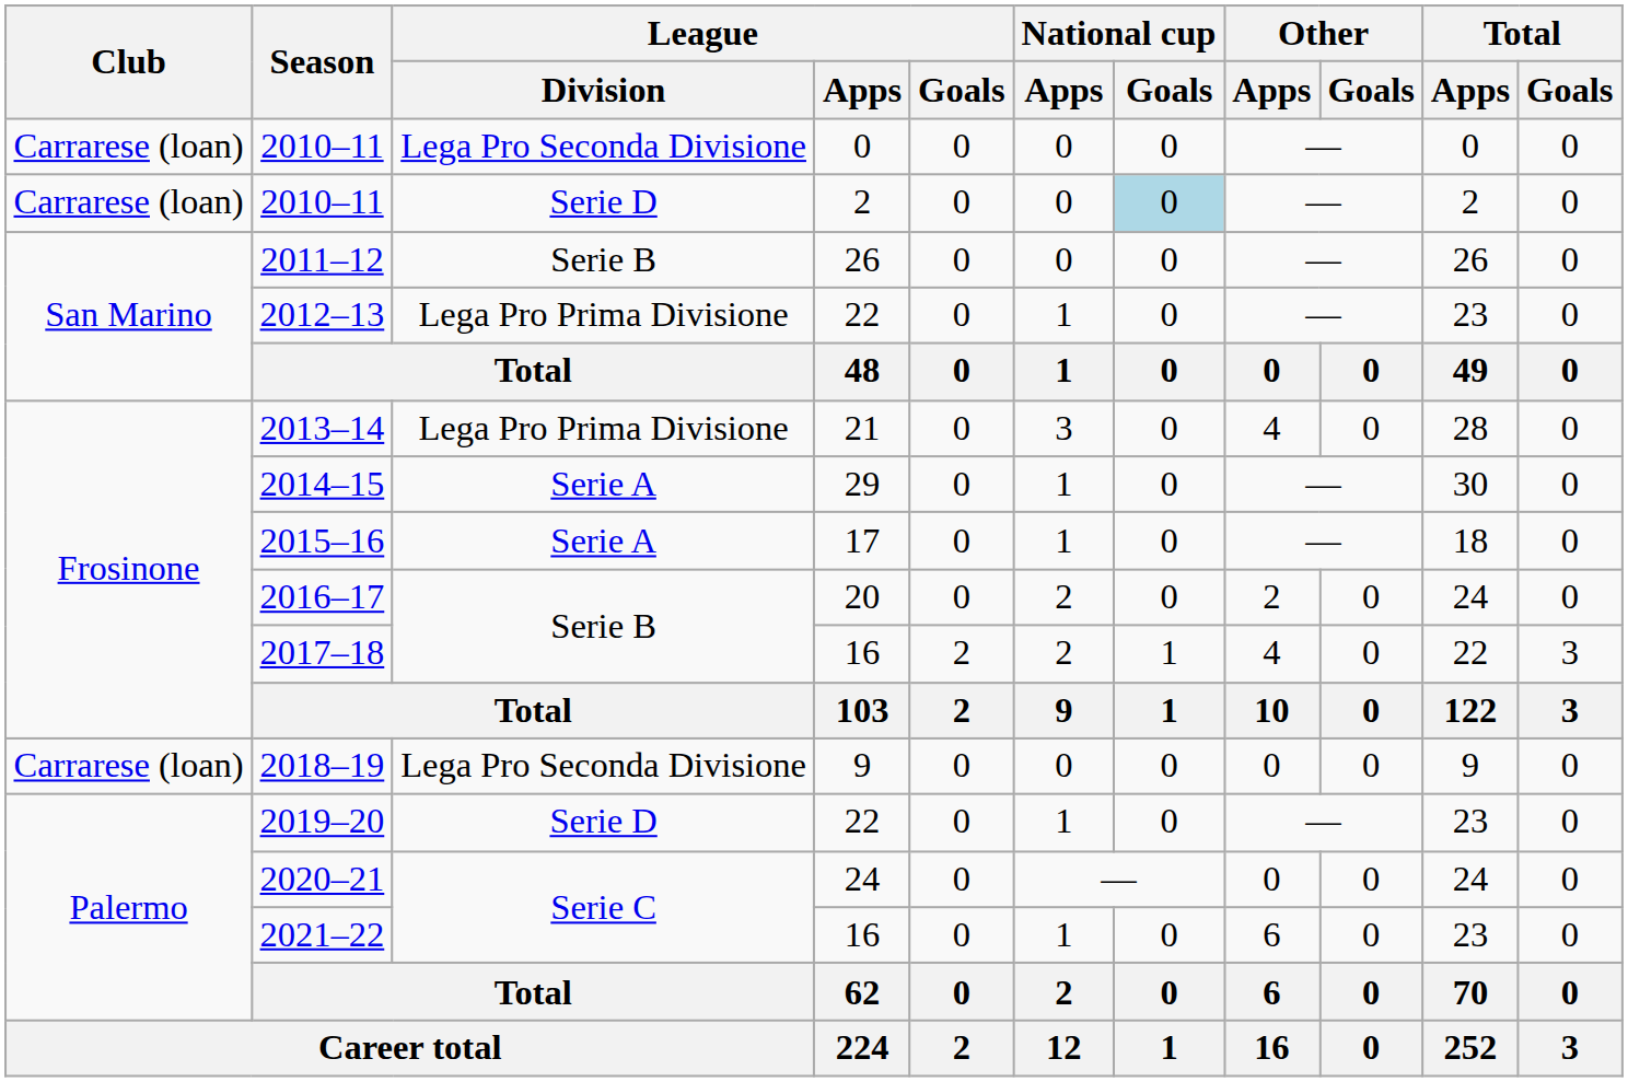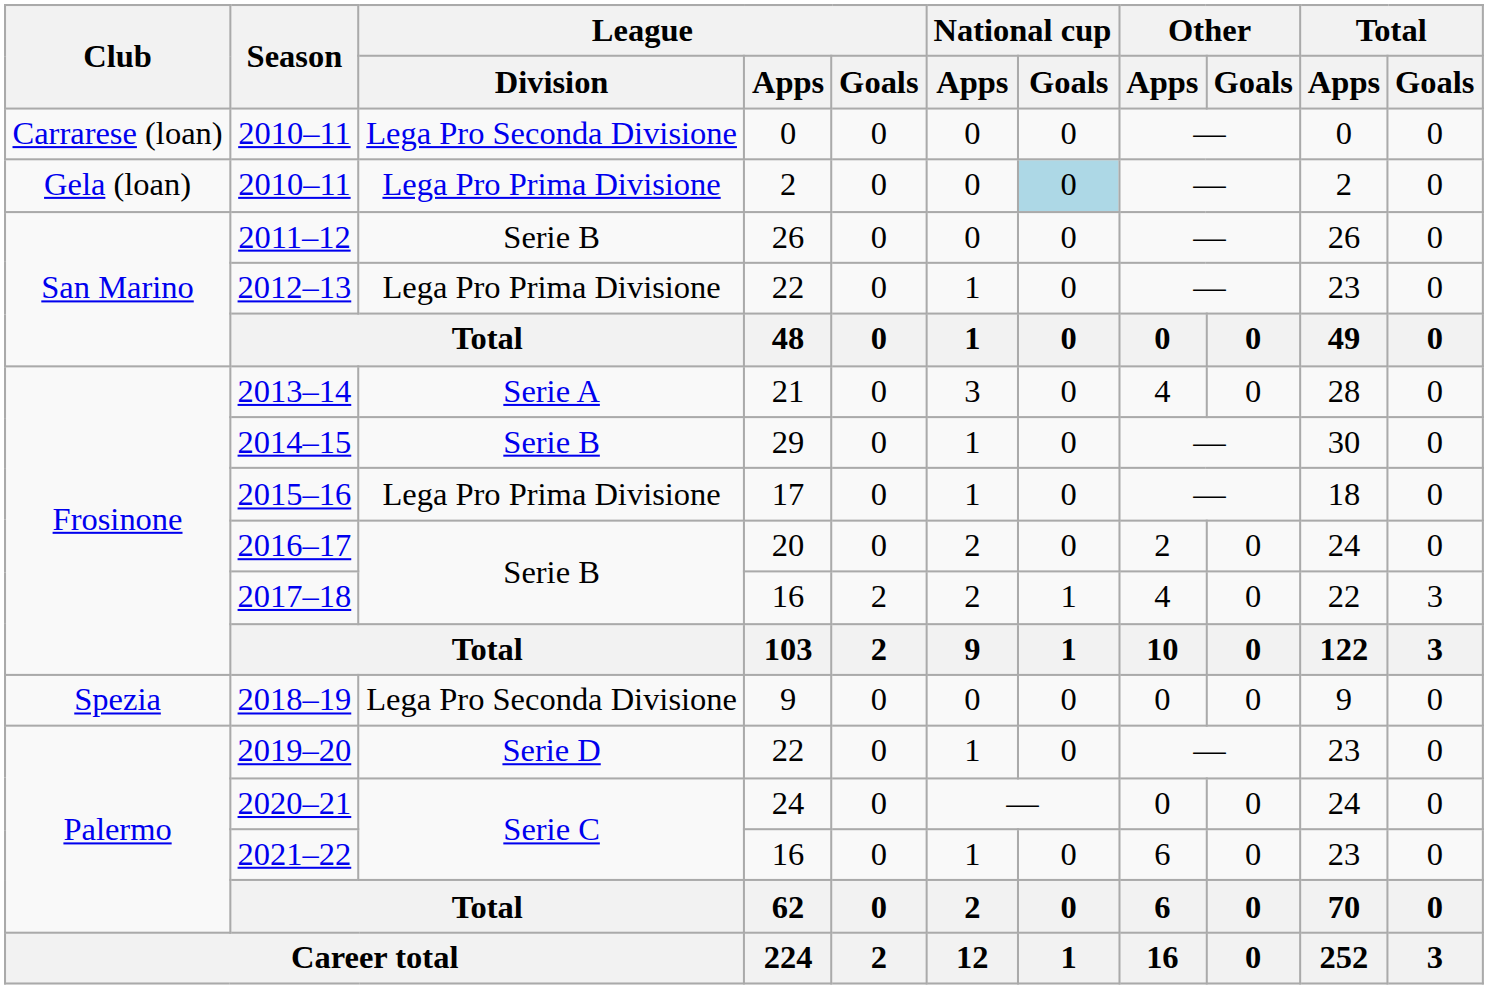 <table class="wikitable" style="text-align: center;">
 <tr>
 <th rowspan="2">Club</th>
 <th rowspan="2">Season</th>
 <th colspan="3">League</th>
 <th colspan="2">National cup</th>
 <th colspan="2">Other</th>
 <th colspan="2">Total</th>
 </tr>
 <tr>
 <th>Division</th>
 <th>Apps</th>
 <th>Goals</th>
 <th>Apps</th>
 <th>Goals</th>
 <th>Apps</th>
 <th>Goals</th>
 <th>Apps</th>
 <th>Goals</th>
 </tr>
 <tr>
 <td><a href='#'>Carrarese</a> (loan)</td>
 <td><a href='#'>2010–11</a></td>
 <td><a href='#'>Lega Pro Seconda Divisione</a></td>
 <td>0</td>
 <td>0</td>
 <td>0</td>
 <td>0</td>
 <td colspan="2">—</td>
 <td>0</td>
 <td>0</td>
 </tr>
 <tr>
-<td><a href='#'>Carrarese</a> (loan)</td>
+<td><a href='#'>Gela</a> (loan)</td>
 <td><a href='#'>2010–11</a></td>
-<td><a href='#'>Serie D</a></td>
+<td><a href='#'>Lega Pro Prima Divisione</a></td>
 <td>2</td>
 <td>0</td>
 <td>0</td>
 <td style="background: lightblue;">0</td>
 <td colspan="2">—</td>
 <td>2</td>
 <td>0</td>
 </tr>
 <tr>
 <td rowspan="3"><a href='#'>San Marino</a></td>
 <td><a href='#'>2011–12</a></td>
 <td>Serie B</td>
 <td>26</td>
 <td>0</td>
 <td>0</td>
 <td>0</td>
 <td colspan="2">—</td>
 <td>26</td>
 <td>0</td>
 </tr>
 <tr>
 <td><a href='#'>2012–13</a></td>
 <td>Lega Pro Prima Divisione</td>
 <td>22</td>
 <td>0</td>
 <td>1</td>
 <td>0</td>
 <td colspan="2">—</td>
 <td>23</td>
 <td>0</td>
 </tr>
 <tr>
 <th colspan="2">Total</th>
 <th>48</th>
 <th>0</th>
 <th>1</th>
 <th>0</th>
 <th>0</th>
 <th>0</th>
 <th>49</th>
 <th>0</th>
 </tr>
 <tr>
 <td rowspan="6"><a href='#'>Frosinone</a></td>
 <td><a href='#'>2013–14</a></td>
-<td>Lega Pro Prima Divisione</td>
+<td><a href='#'>Serie A</a></td>
 <td>21</td>
 <td>0</td>
 <td>3</td>
 <td>0</td>
 <td>4</td>
 <td>0</td>
 <td>28</td>
 <td>0</td>
 </tr>
 <tr>
 <td><a href='#'>2014–15</a></td>
-<td><a href='#'>Serie A</a></td>
+<td><a href='#'>Serie B</a></td>
 <td>29</td>
 <td>0</td>
 <td>1</td>
 <td>0</td>
 <td colspan="2">—</td>
 <td>30</td>
 <td>0</td>
 </tr>
 <tr>
 <td><a href='#'>2015–16</a></td>
-<td><a href='#'>Serie A</a></td>
+<td>Lega Pro Prima Divisione</td>
 <td>17</td>
 <td>0</td>
 <td>1</td>
 <td>0</td>
 <td colspan="2">—</td>
 <td>18</td>
 <td>0</td>
 </tr>
 <tr>
 <td><a href='#'>2016–17</a></td>
 <td rowspan="2">Serie B</td>
 <td>20</td>
 <td>0</td>
 <td>2</td>
 <td>0</td>
 <td>2</td>
 <td>0</td>
 <td>24</td>
 <td>0</td>
 </tr>
 <tr>
 <td><a href='#'>2017–18</a></td>
 <td>16</td>
 <td>2</td>
 <td>2</td>
 <td>1</td>
 <td>4</td>
 <td>0</td>
 <td>22</td>
 <td>3</td>
 </tr>
 <tr>
 <th colspan="2">Total</th>
 <th>103</th>
 <th>2</th>
 <th>9</th>
 <th>1</th>
 <th>10</th>
 <th>0</th>
 <th>122</th>
 <th>3</th>
 </tr>
 <tr>
-<td><a href='#'>Carrarese</a> (loan)</td>
+<td><a href='#'>Spezia</a></td>
 <td><a href='#'>2018–19</a></td>
 <td>Lega Pro Seconda Divisione</td>
 <td>9</td>
 <td>0</td>
 <td>0</td>
 <td>0</td>
 <td>0</td>
 <td>0</td>
 <td>9</td>
 <td>0</td>
 </tr>
 <tr>
 <td rowspan="4"><a href='#'>Palermo</a></td>
 <td><a href='#'>2019–20</a></td>
 <td><a href='#'>Serie D</a></td>
 <td>22</td>
 <td>0</td>
 <td>1</td>
 <td>0</td>
 <td colspan="2">—</td>
 <td>23</td>
 <td>0</td>
 </tr>
 <tr>
 <td><a href='#'>2020–21</a></td>
 <td rowspan="2"><a href='#'>Serie C</a></td>
 <td>24</td>
 <td>0</td>
 <td colspan="2">—</td>
 <td>0</td>
 <td>0</td>
 <td>24</td>
 <td>0</td>
 </tr>
 <tr>
 <td><a href='#'>2021–22</a></td>
 <td>16</td>
 <td>0</td>
 <td>1</td>
 <td>0</td>
 <td>6</td>
 <td>0</td>
 <td>23</td>
 <td>0</td>
 </tr>
 <tr>
 <th colspan="2">Total</th>
 <th>62</th>
 <th>0</th>
 <th>2</th>
 <th>0</th>
 <th>6</th>
 <th>0</th>
 <th>70</th>
 <th>0</th>
 </tr>
 <tr>
 <th colspan="3">Career total</th>
 <th>224</th>
 <th>2</th>
 <th>12</th>
 <th>1</th>
 <th>16</th>
 <th>0</th>
 <th>252</th>
 <th>3</th>
 </tr>
 </table>
